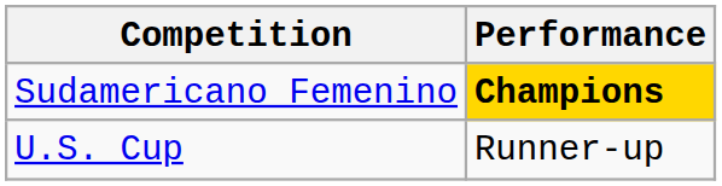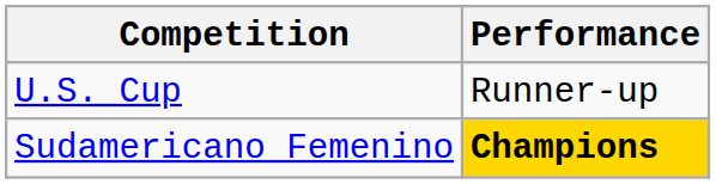 <table class="wikitable">
 <tr>
 <th>Competition</th>
 <th>Performance</th>
 </tr>
 <tr>
+<td><a href='#'>U.S. Cup</a></td>
+<td>Runner-up</td>
+</tr>
+<tr>
 <td><a href='#'>Sudamericano Femenino</a></td>
 <td bgcolor = "gold"><strong>Champions</strong></td>
 </tr>
-<tr>
-<td><a href='#'>U.S. Cup</a></td>
-<td>Runner-up</td>
-</tr>
 </table>
